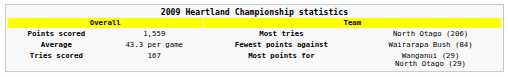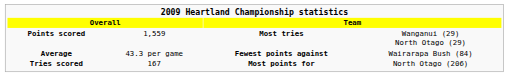 <table class="infobox" width=50% cellspacing="1" style="font-size:90%" cellborder="4">
 <tr>
 <th colspan="4" style="font-size:medium">2009 Heartland Championship statistics</th>
 </tr>
 <tr>
 <td colspan=2 style="text-align:center" bgcolor="#ffff00"><strong>Overall</strong></td>
 <td colspan=2 style="text-align:center" bgcolor="#ffff00"><strong>Team</strong></td>
 </tr>
 <tr>
 <td align=center><strong>Points scored</strong></td>
 <td align=center>1,559</td>
 <td align=center><strong>Most tries</strong></td>
-<td align=center>North Otago (206)</td>
+<td align=center>Wanganui (29)<br>North Otago (29)</td>
 </tr>
 <tr>
 <td align=center><strong>Average</strong></td>
 <td align=center>43.3 per game</td>
 <td align=center><strong>Fewest points against</strong></td>
 <td align=center>Wairarapa Bush (84)</td>
 </tr>
 <tr>
 <td align=center><strong>Tries scored</strong></td>
 <td align=center>167</td>
 <td align=center><strong>Most points for</strong></td>
-<td align=center>Wanganui (29)<br>North Otago (29)</td>
+<td align=center>North Otago (206)</td>
 </tr>
 </table>
